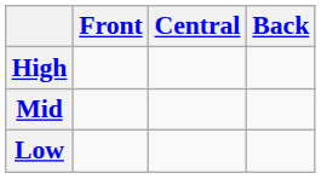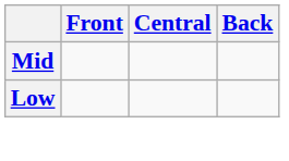 <table class="wikitable" style="text-align: center;">
 <tr>
 <th></th>
 <th><a href='#'>Front</a></th>
 <th><a href='#'>Central</a></th>
 <th><a href='#'>Back</a></th>
-</tr>
-<tr>
-<th><a href='#'>High</a></th>
-<td> </td>
-<td> </td>
-<td> </td>
 </tr>
 <tr>
 <th><a href='#'>Mid</a></th>
 <td> </td>
 <td></td>
 <td> </td>
 </tr>
 <tr>
 <th><a href='#'>Low</a></th>
 <td></td>
 <td> </td>
 <td></td>
 </tr>
 </table>
